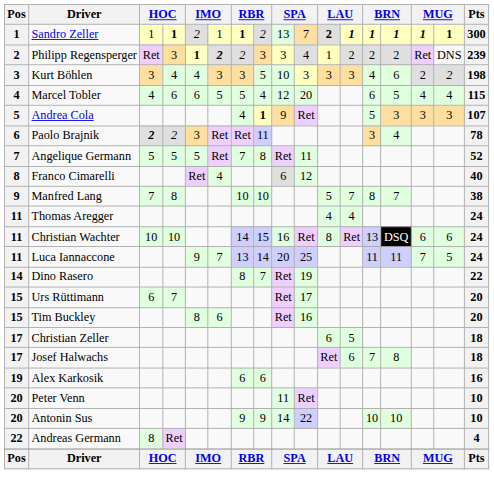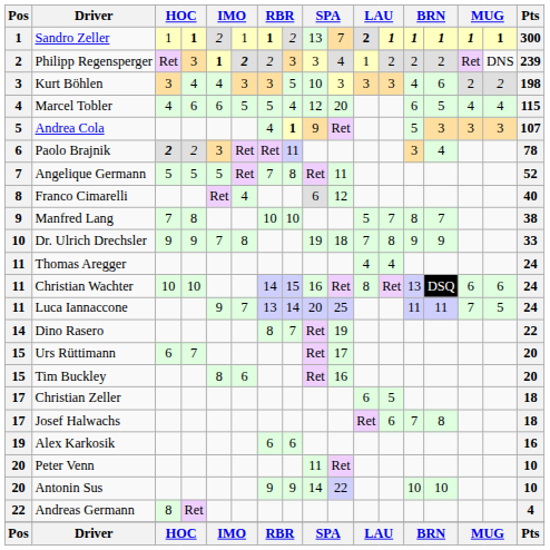 <table class="wikitable" style="font-size: 85%; text-align: center;">
 <tr valign="top">
 <th valign=middle>Pos</th>
 <th valign=middle>Driver</th>
 <th colspan=2><a href='#'>HOC</a><br></th>
 <th colspan=2><a href='#'>IMO</a><br></th>
 <th colspan=2><a href='#'>RBR</a><br></th>
 <th colspan=2><a href='#'>SPA</a><br></th>
 <th colspan=2><a href='#'>LAU</a><br></th>
 <th colspan=2><a href='#'>BRN</a><br></th>
 <th colspan=2><a href='#'>MUG</a><br></th>
 <th valign="middle">Pts</th>
 </tr>
 <tr>
 <th>1</th>
 <td align=left> <a href='#'>Sandro Zeller</a></td>
 <td style="background:#FFFFBF;">1</td>
 <td style="background:#FFFFBF;"><strong>1</strong></td>
 <td style="background:#DFDFDF;"><em>2</em></td>
 <td style="background:#FFFFBF;">1</td>
 <td style="background:#FFFFBF;"><strong>1</strong></td>
 <td style="background:#DFDFDF;"><em>2</em></td>
 <td style="background:#DFFFDF;">13</td>
 <td style="background:#FFDF9F;">7</td>
 <td style="background:#DFDFDF;"><strong>2</strong></td>
 <td style="background:#FFFFBF;"><strong><em>1</em></strong></td>
 <td style="background:#FFFFBF;"><strong><em>1</em></strong></td>
 <td style="background:#FFFFBF;"><strong><em>1</em></strong></td>
 <td style="background:#FFFFBF;"><strong><em>1</em></strong></td>
 <td style="background:#FFFFBF;"><strong>1</strong></td>
 <th>300</th>
 </tr>
 <tr>
 <th>2</th>
 <td align=left> Philipp Regensperger</td>
 <td style="background:#EFCFFF;">Ret</td>
 <td style="background:#FFDF9F;">3</td>
 <td style="background:#FFFFBF;"><strong>1</strong></td>
 <td style="background:#DFDFDF;"><strong><em>2</em></strong></td>
 <td style="background:#DFDFDF;"><em>2</em></td>
 <td style="background:#FFDF9F;">3</td>
 <td style="background:#FFFFBF;">3</td>
 <td style="background:#DFDFDF;">4</td>
 <td style="background:#FFFFBF;">1</td>
 <td style="background:#DFDFDF;">2</td>
 <td style="background:#DFDFDF;">2</td>
 <td style="background:#DFDFDF;">2</td>
 <td style="background:#EFCFFF;">Ret</td>
 <td>DNS</td>
 <th>239</th>
 </tr>
 <tr>
 <th>3</th>
 <td align=left> Kurt Böhlen</td>
 <td style="background:#FFDF9F;">3</td>
 <td style="background:#DFFFDF;">4</td>
 <td style="background:#DFFFDF;">4</td>
 <td style="background:#FFDF9F;">3</td>
 <td style="background:#FFDF9F;">3</td>
 <td style="background:#DFFFDF;">5</td>
 <td style="background:#DFFFDF;">10</td>
 <td style="background:#FFFFBF;">3</td>
 <td style="background:#FFDF9F;">3</td>
 <td style="background:#FFDF9F;">3</td>
 <td style="background:#DFFFDF;">4</td>
 <td style="background:#DFFFDF;">6</td>
 <td style="background:#DFDFDF;">2</td>
 <td style="background:#DFDFDF;"><em>2</em></td>
 <th>198</th>
 </tr>
 <tr>
 <th>4</th>
 <td align=left> Marcel Tobler</td>
 <td style="background:#DFFFDF;">4</td>
 <td style="background:#DFFFDF;">6</td>
 <td style="background:#DFFFDF;">6</td>
 <td style="background:#DFFFDF;">5</td>
 <td style="background:#DFFFDF;">5</td>
 <td style="background:#DFFFDF;">4</td>
 <td style="background:#DFFFDF;">12</td>
 <td style="background:#DFFFDF;">20</td>
 <td></td>
 <td></td>
 <td style="background:#DFFFDF;">6</td>
 <td style="background:#DFFFDF;">5</td>
 <td style="background:#DFFFDF;">4</td>
 <td style="background:#DFFFDF;">4</td>
 <th>115</th>
 </tr>
 <tr>
 <th>5</th>
 <td align=left> <a href='#'>Andrea Cola</a></td>
 <td></td>
 <td></td>
 <td></td>
 <td></td>
 <td style="background:#DFFFDF;">4</td>
 <td style="background:#FFFFBF;"><strong>1</strong></td>
 <td style="background:#FFDF9F;">9</td>
 <td style="background:#EFCFFF;">Ret</td>
 <td></td>
 <td></td>
 <td style="background:#DFFFDF;">5</td>
 <td style="background:#FFDF9F;">3</td>
 <td style="background:#FFDF9F;">3</td>
 <td style="background:#FFDF9F;">3</td>
 <th>107</th>
 </tr>
 <tr>
 <th>6</th>
 <td align=left> Paolo Brajnik</td>
 <td style="background:#DFDFDF;"><strong><em>2</em></strong></td>
 <td style="background:#DFDFDF;"><em>2</em></td>
 <td style="background:#FFDF9F;">3</td>
 <td style="background:#EFCFFF;">Ret</td>
 <td style="background:#EFCFFF;">Ret</td>
 <td style="background:#CFCFFF;">11</td>
 <td></td>
 <td></td>
 <td></td>
 <td></td>
 <td style="background:#FFDF9F;">3</td>
 <td style="background:#DFFFDF;">4</td>
 <td></td>
 <td></td>
 <th>78</th>
 </tr>
 <tr>
 <th>7</th>
 <td align=left> Angelique Germann</td>
 <td style="background:#DFFFDF;">5</td>
 <td style="background:#DFFFDF;">5</td>
 <td style="background:#DFFFDF;">5</td>
 <td style="background:#EFCFFF;">Ret</td>
 <td style="background:#DFFFDF;">7</td>
 <td style="background:#DFFFDF;">8</td>
 <td style="background:#EFCFFF;">Ret</td>
 <td style="background:#DFFFDF;">11</td>
 <td></td>
 <td></td>
 <td></td>
 <td></td>
 <td></td>
 <td></td>
 <th>52</th>
 </tr>
 <tr>
 <th>8</th>
 <td align=left> Franco Cimarelli</td>
 <td></td>
 <td></td>
 <td style="background:#EFCFFF;">Ret</td>
 <td style="background:#DFFFDF;">4</td>
 <td></td>
 <td></td>
 <td style="background:#DFDFDF;">6</td>
 <td style="background:#DFFFDF;">12</td>
 <td></td>
 <td></td>
 <td></td>
 <td></td>
 <td></td>
 <td></td>
 <th>40</th>
 </tr>
 <tr>
 <th>9</th>
 <td align=left> Manfred Lang</td>
 <td style="background:#DFFFDF;">7</td>
 <td style="background:#DFFFDF;">8</td>
 <td></td>
 <td></td>
 <td style="background:#DFFFDF;">10</td>
 <td style="background:#DFFFDF;">10</td>
 <td></td>
 <td></td>
 <td style="background:#DFFFDF;">5</td>
 <td style="background:#DFFFDF;">7</td>
 <td style="background:#DFFFDF;">8</td>
 <td style="background:#DFFFDF;">7</td>
 <td></td>
 <td></td>
 <th>38</th>
+</tr>
+<tr>
+<th>10</th>
+<td align=left> Dr. Ulrich Drechsler</td>
+<td style="background:#DFFFDF;">9</td>
+<td style="background:#DFFFDF;">9</td>
+<td style="background:#DFFFDF;">7</td>
+<td style="background:#DFFFDF;">8</td>
+<td></td>
+<td></td>
+<td style="background:#DFFFDF;">19</td>
+<td style="background:#DFFFDF;">18</td>
+<td style="background:#DFFFDF;">7</td>
+<td style="background:#DFFFDF;">8</td>
+<td style="background:#DFFFDF;">9</td>
+<td style="background:#DFFFDF;">9</td>
+<td></td>
+<td></td>
+<th>33</th>
 </tr>
 <tr>
 <th>11</th>
 <td align=left> Thomas Aregger</td>
 <td></td>
 <td></td>
 <td></td>
 <td></td>
 <td></td>
 <td></td>
 <td></td>
 <td></td>
 <td style="background:#DFFFDF;">4</td>
 <td style="background:#DFFFDF;">4</td>
 <td></td>
 <td></td>
 <td></td>
 <td></td>
 <th>24</th>
 </tr>
 <tr>
 <th>11</th>
 <td align=left> Christian Wachter</td>
 <td style="background:#DFFFDF;">10</td>
 <td style="background:#DFFFDF;">10</td>
 <td></td>
 <td></td>
 <td style="background:#CFCFFF;">14</td>
 <td style="background:#CFCFFF;">15</td>
 <td style="background:#DFFFDF;">16</td>
 <td style="background:#EFCFFF;">Ret</td>
 <td style="background:#DFFFDF;">8</td>
 <td style="background:#EFCFFF;">Ret</td>
 <td style="background:#CFCFFF;">13</td>
 <td style="background:#000000; color:white">DSQ</td>
 <td style="background:#DFFFDF;">6</td>
 <td style="background:#DFFFDF;">6</td>
 <th>24</th>
 </tr>
 <tr>
 <th>11</th>
 <td align=left> Luca Iannaccone</td>
 <td></td>
 <td></td>
 <td style="background:#DFFFDF;">9</td>
 <td style="background:#DFFFDF;">7</td>
 <td style="background:#CFCFFF;">13</td>
 <td style="background:#CFCFFF;">14</td>
 <td style="background:#CFCFFF;">20</td>
 <td style="background:#CFCFFF;">25</td>
 <td></td>
 <td></td>
 <td style="background:#CFCFFF;">11</td>
 <td style="background:#CFCFFF;">11</td>
 <td style="background:#DFFFDF;">7</td>
 <td style="background:#DFFFDF;">5</td>
 <th>24</th>
 </tr>
 <tr>
 <th>14</th>
 <td align=left> Dino Rasero</td>
 <td></td>
 <td></td>
 <td></td>
 <td></td>
 <td style="background:#DFFFDF;">8</td>
 <td style="background:#DFFFDF;">7</td>
 <td style="background:#EFCFFF;">Ret</td>
 <td style="background:#DFFFDF;">19</td>
 <td></td>
 <td></td>
 <td></td>
 <td></td>
 <td></td>
 <td></td>
 <th>22</th>
 </tr>
 <tr>
 <th>15</th>
 <td align=left> Urs Rüttimann</td>
 <td style="background:#DFFFDF;">6</td>
 <td style="background:#DFFFDF;">7</td>
 <td></td>
 <td></td>
 <td></td>
 <td></td>
 <td style="background:#EFCFFF;">Ret</td>
 <td style="background:#DFFFDF;">17</td>
 <td></td>
 <td></td>
 <td></td>
 <td></td>
 <td></td>
 <td></td>
 <th>20</th>
 </tr>
 <tr>
 <th>15</th>
 <td align=left> Tim Buckley</td>
 <td></td>
 <td></td>
 <td style="background:#DFFFDF;">8</td>
 <td style="background:#DFFFDF;">6</td>
 <td></td>
 <td></td>
 <td style="background:#EFCFFF;">Ret</td>
 <td style="background:#DFFFDF;">16</td>
 <td></td>
 <td></td>
 <td></td>
 <td></td>
 <td></td>
 <td></td>
 <th>20</th>
 </tr>
 <tr>
 <th>17</th>
 <td align=left> Christian Zeller</td>
 <td></td>
 <td></td>
 <td></td>
 <td></td>
 <td></td>
 <td></td>
 <td></td>
 <td></td>
 <td style="background:#DFFFDF;">6</td>
 <td style="background:#DFFFDF;">5</td>
 <td></td>
 <td></td>
 <td></td>
 <td></td>
 <th>18</th>
 </tr>
 <tr>
 <th>17</th>
 <td align=left> Josef Halwachs</td>
 <td></td>
 <td></td>
 <td></td>
 <td></td>
 <td></td>
 <td></td>
 <td></td>
 <td></td>
 <td style="background:#EFCFFF;">Ret</td>
 <td style="background:#DFFFDF;">6</td>
 <td style="background:#DFFFDF;">7</td>
 <td style="background:#DFFFDF;">8</td>
 <td></td>
 <td></td>
 <th>18</th>
 </tr>
 <tr>
 <th>19</th>
 <td align=left> Alex Karkosik</td>
 <td></td>
 <td></td>
 <td></td>
 <td></td>
 <td style="background:#DFFFDF;">6</td>
 <td style="background:#DFFFDF;">6</td>
 <td></td>
 <td></td>
 <td></td>
 <td></td>
 <td></td>
 <td></td>
 <td></td>
 <td></td>
 <th>16</th>
 </tr>
 <tr>
 <th>20</th>
 <td align=left> Peter Venn</td>
 <td></td>
 <td></td>
 <td></td>
 <td></td>
 <td></td>
 <td></td>
 <td style="background:#DFFFDF;">11</td>
 <td style="background:#EFCFFF;">Ret</td>
 <td></td>
 <td></td>
 <td></td>
 <td></td>
 <td></td>
 <td></td>
 <th>10</th>
 </tr>
 <tr>
 <th>20</th>
 <td align=left> Antonin Sus</td>
 <td></td>
 <td></td>
 <td></td>
 <td></td>
 <td style="background:#DFFFDF;">9</td>
 <td style="background:#DFFFDF;">9</td>
 <td style="background:#DFFFDF;">14</td>
 <td style="background:#CFCFFF;">22</td>
 <td></td>
 <td></td>
 <td style="background:#DFFFDF;">10</td>
 <td style="background:#DFFFDF;">10</td>
 <td></td>
 <td></td>
 <th>10</th>
 </tr>
 <tr>
 <th>22</th>
 <td align=left> Andreas Germann</td>
 <td style="background:#DFFFDF;">8</td>
 <td style="background:#EFCFFF;">Ret</td>
 <td></td>
 <td></td>
 <td></td>
 <td></td>
 <td></td>
 <td></td>
 <td></td>
 <td></td>
 <td></td>
 <td></td>
 <td></td>
 <td></td>
 <th>4</th>
 </tr>
 <tr>
 </tr>
 <tr style="background:#f9f9f9" valign="top">
 <th valign=middle>Pos</th>
 <th valign=middle>Driver</th>
 <th colspan=2><a href='#'>HOC</a><br></th>
 <th colspan=2><a href='#'>IMO</a><br></th>
 <th colspan=2><a href='#'>RBR</a><br></th>
 <th colspan=2><a href='#'>SPA</a><br></th>
 <th colspan=2><a href='#'>LAU</a><br></th>
 <th colspan=2><a href='#'>BRN</a><br></th>
 <th colspan=2><a href='#'>MUG</a><br></th>
 <th valign="middle">Pts</th>
 </tr>
 </table>
